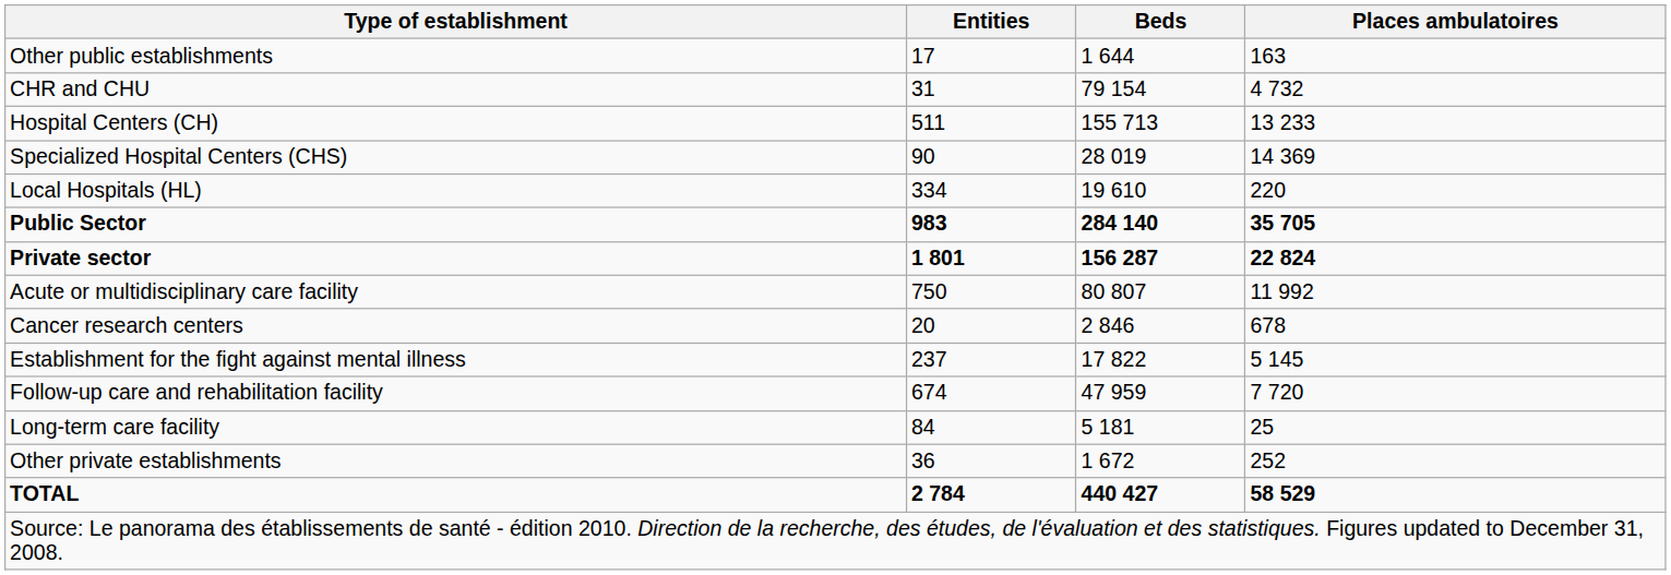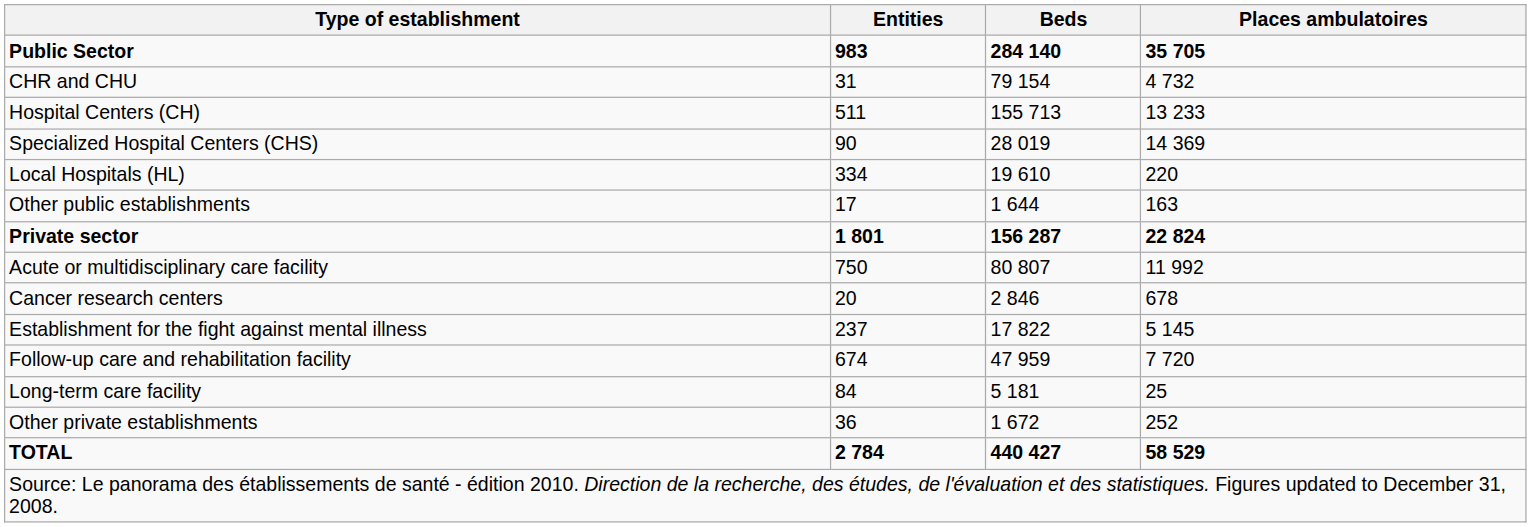 <table class="wikitable">
 <tr>
 <th>Type of establishment</th>
 <th>Entities</th>
 <th>Beds</th>
 <th>Places ambulatoires</th>
 </tr>
 <tr>
-<td>Other public establishments</td>
-<td>17</td>
-<td>1 644</td>
-<td>163</td>
+<td><strong>Public Sector</strong></td>
+<td><strong>983</strong></td>
+<td><strong>284 140</strong></td>
+<td><strong>35 705</strong></td>
 </tr>
 <tr>
 <td>CHR and CHU</td>
 <td>31</td>
 <td>79 154</td>
 <td>4 732</td>
 </tr>
 <tr>
 <td>Hospital Centers (CH)</td>
 <td>511</td>
 <td>155 713</td>
 <td>13 233</td>
 </tr>
 <tr>
 <td>Specialized Hospital Centers (CHS)</td>
 <td>90</td>
 <td>28 019</td>
 <td>14 369</td>
 </tr>
 <tr>
 <td>Local Hospitals (HL)</td>
 <td>334</td>
 <td>19 610</td>
 <td>220</td>
 </tr>
 <tr>
-<td><strong>Public Sector</strong></td>
-<td><strong>983</strong></td>
-<td><strong>284 140</strong></td>
-<td><strong>35 705</strong></td>
+<td>Other public establishments</td>
+<td>17</td>
+<td>1 644</td>
+<td>163</td>
 </tr>
 <tr>
 <td><strong>Private sector</strong></td>
 <td><strong>1 801</strong></td>
 <td><strong>156 287</strong></td>
 <td><strong>22 824</strong></td>
 </tr>
 <tr>
 <td>Acute or multidisciplinary care facility</td>
 <td>750</td>
 <td>80 807</td>
 <td>11 992</td>
 </tr>
 <tr>
 <td>Cancer research centers</td>
 <td>20</td>
 <td>2 846</td>
 <td>678</td>
 </tr>
 <tr>
 <td>Establishment for the fight against mental illness</td>
 <td>237</td>
 <td>17 822</td>
 <td>5 145</td>
 </tr>
 <tr>
 <td>Follow-up care and rehabilitation facility</td>
 <td>674</td>
 <td>47 959</td>
 <td>7 720</td>
 </tr>
 <tr>
 <td>Long-term care facility</td>
 <td>84</td>
 <td>5 181</td>
 <td>25</td>
 </tr>
 <tr>
 <td>Other private establishments</td>
 <td>36</td>
 <td>1 672</td>
 <td>252</td>
 </tr>
 <tr>
 <td><strong>TOTAL</strong></td>
 <td><strong>2 784</strong></td>
 <td><strong>440 427</strong></td>
 <td><strong>58 529</strong></td>
 </tr>
 <tr>
 <td colspan="4">Source: Le panorama des établissements de santé - édition 2010. <em>Direction de la recherche, des études, de l'évaluation et des statistiques.</em> Figures updated to December 31, 2008.</td>
 </tr>
 </table>
